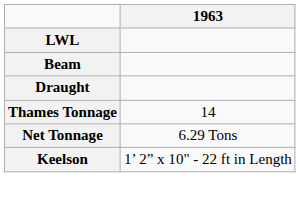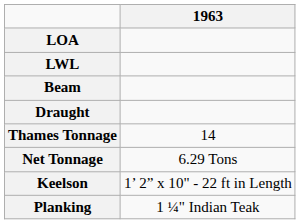 <table class="wikitable">
 <tr>
 <td></td>
 <th>1963</th>
+</tr>
+<tr>
+<th scope="row">LOA</th>
+<td style="text-align:center;"></td>
 </tr>
 <tr>
 <th scope="row">LWL</th>
 <td style="text-align:center;"></td>
 </tr>
 <tr>
 <th scope="row">Beam</th>
 <td style="text-align:center;"></td>
 </tr>
 <tr>
 <th scope="row">Draught</th>
 <td style="text-align:center;"></td>
 </tr>
 <tr>
 <th scope="row">Thames Tonnage</th>
 <td style="text-align:center;">14</td>
 </tr>
 <tr>
 <th scope="row">Net Tonnage</th>
 <td style="text-align:center;">6.29 Tons</td>
 </tr>
 <tr>
 <th scope="row">Keelson</th>
 <td style="text-align:center;">1’ 2” x 10" - 22 ft in Length</td>
 </tr>
+<tr>
+<th scope="row">Planking</th>
+<td style="text-align:center;">1 ¼" Indian Teak</td>
+</tr>
 </table>
